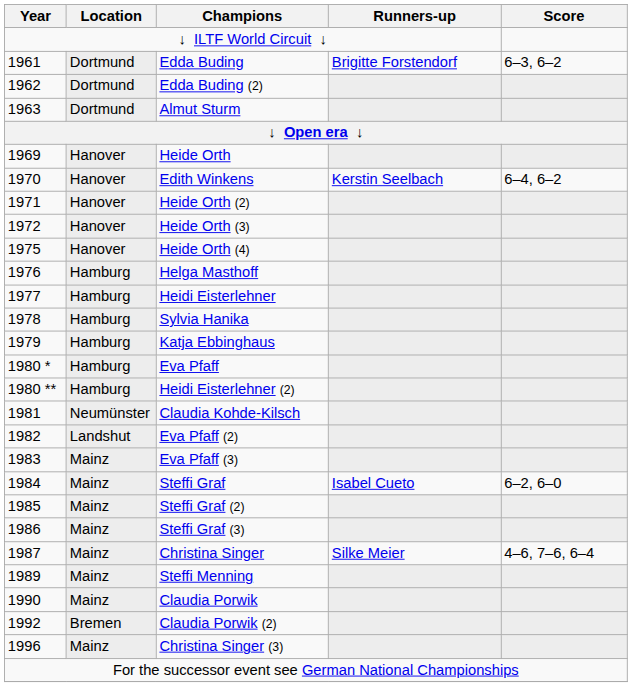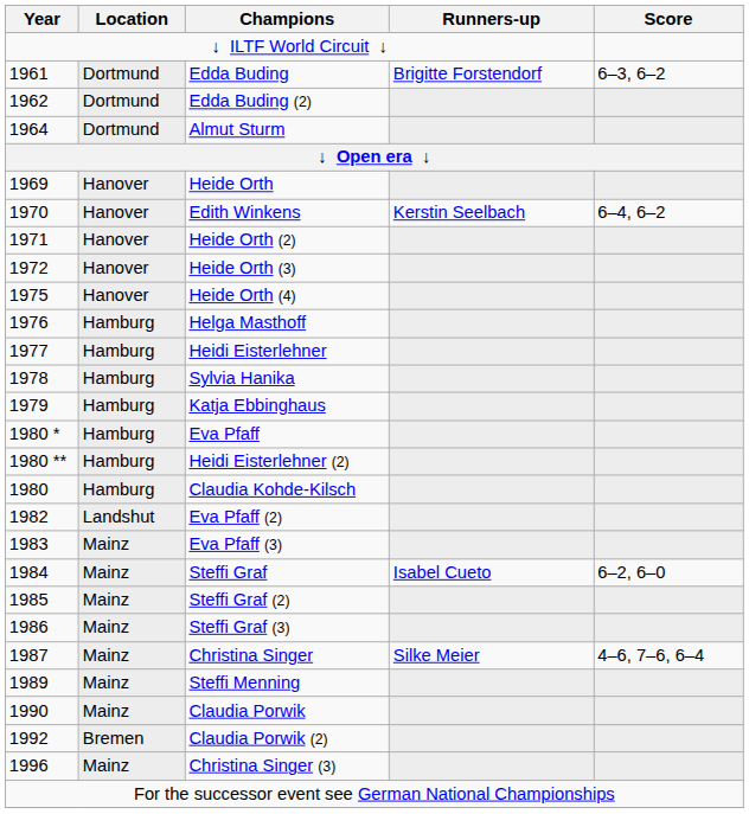 <table class="wikitable sortable">
 <tr>
 <th style="width:60px">Year</th>
 <th style="width:90px">Location</th>
 <th style="width:180px">Champions</th>
 <th style="width:180px">Runners-up</th>
 <th style="width:130px" class="unsortable">Score</th>
 </tr>
 <tr>
 <td colspan=4 align=center>↓  <a href='#'>ILTF World Circuit</a>  ↓</td>
 </tr>
 <tr>
 <td>1961</td>
 <td style="background:#ededed">Dortmund</td>
 <td> <a href='#'>Edda Buding</a></td>
 <td> <a href='#'>Brigitte Forstendorf</a></td>
 <td>6–3, 6–2</td>
 </tr>
 <tr>
 <td>1962</td>
 <td style="background:#ededed">Dortmund</td>
 <td> <a href='#'>Edda Buding</a> <small>(2)</small></td>
 <td style="background:#ededed"></td>
 <td style="background:#ededed"></td>
 </tr>
 <tr>
-<td>1963</td>
+<td>1964</td>
 <td style="background:#ededed">Dortmund</td>
 <td> <a href='#'>Almut Sturm</a></td>
 <td style="background:#ededed"></td>
 <td style="background:#ededed"></td>
 </tr>
 <tr>
 <th colspan=5 align=center>↓  <a href='#'>Open era</a>  ↓</th>
 </tr>
 <tr>
 <td>1969</td>
 <td style="background:#ededed">Hanover</td>
 <td> <a href='#'>Heide Orth</a></td>
 <td style="background:#ededed"></td>
 <td style="background:#ededed"></td>
 </tr>
 <tr>
 <td>1970</td>
 <td style="background:#ededed">Hanover</td>
 <td> <a href='#'>Edith Winkens</a></td>
 <td> <a href='#'>Kerstin Seelbach</a></td>
 <td>6–4, 6–2</td>
 </tr>
 <tr>
 <td>1971</td>
 <td style="background:#ededed">Hanover</td>
 <td> <a href='#'>Heide Orth</a> <small>(2)</small></td>
 <td style="background:#ededed"></td>
 <td style="background:#ededed"></td>
 </tr>
 <tr>
 <td>1972</td>
 <td style="background:#ededed">Hanover</td>
 <td> <a href='#'>Heide Orth</a> <small>(3)</small></td>
 <td style="background:#ededed"></td>
 <td style="background:#ededed"></td>
 </tr>
 <tr>
 <td>1975</td>
 <td style="background:#ededed">Hanover</td>
 <td> <a href='#'>Heide Orth</a> <small>(4)</small></td>
 <td style="background:#ededed"></td>
 <td style="background:#ededed"></td>
 </tr>
 <tr>
 <td>1976</td>
 <td style="background:#ededed">Hamburg</td>
 <td> <a href='#'>Helga Masthoff</a></td>
 <td style="background:#ededed"></td>
 <td style="background:#ededed"></td>
 </tr>
 <tr>
 <td>1977</td>
 <td style="background:#ededed">Hamburg</td>
 <td> <a href='#'>Heidi Eisterlehner</a></td>
 <td style="background:#ededed"></td>
 <td style="background:#ededed"></td>
 </tr>
 <tr>
 <td>1978</td>
 <td style="background:#ededed">Hamburg</td>
 <td> <a href='#'>Sylvia Hanika</a></td>
 <td style="background:#ededed"></td>
 <td style="background:#ededed"></td>
 </tr>
 <tr>
 <td>1979</td>
 <td style="background:#ededed">Hamburg</td>
 <td> <a href='#'>Katja Ebbinghaus</a></td>
 <td style="background:#ededed"></td>
 <td style="background:#ededed"></td>
 </tr>
 <tr>
 <td>1980 *</td>
 <td style="background:#ededed">Hamburg</td>
 <td> <a href='#'>Eva Pfaff</a></td>
 <td style="background:#ededed"></td>
 <td style="background:#ededed"></td>
 </tr>
 <tr>
 <td>1980 **</td>
 <td style="background:#ededed">Hamburg</td>
 <td> <a href='#'>Heidi Eisterlehner</a> <small>(2)</small></td>
 <td style="background:#ededed"></td>
 <td style="background:#ededed"></td>
 </tr>
 <tr>
-<td>1981</td>
-<td style="background:#ededed">Neumünster</td>
+<td>1980</td>
+<td style="background:#ededed">Hamburg</td>
 <td> <a href='#'>Claudia Kohde-Kilsch</a></td>
 <td style="background:#ededed"></td>
 <td style="background:#ededed"></td>
 </tr>
 <tr>
 <td>1982</td>
 <td style="background:#ededed">Landshut</td>
 <td> <a href='#'>Eva Pfaff</a> <small>(2)</small></td>
 <td style="background:#ededed"></td>
 <td style="background:#ededed"></td>
 </tr>
 <tr>
 <td>1983</td>
 <td style="background:#ededed">Mainz</td>
 <td> <a href='#'>Eva Pfaff</a> <small>(3)</small></td>
 <td style="background:#ededed"></td>
 <td style="background:#ededed"></td>
 </tr>
 <tr>
 <td>1984</td>
 <td style="background:#ededed">Mainz</td>
 <td> <a href='#'>Steffi Graf</a></td>
 <td> <a href='#'>Isabel Cueto</a></td>
 <td>6–2, 6–0</td>
 </tr>
 <tr>
 <td>1985</td>
 <td style="background:#ededed">Mainz</td>
 <td> <a href='#'>Steffi Graf</a> <small>(2)</small></td>
 <td style="background:#ededed"></td>
 <td style="background:#ededed"></td>
 </tr>
 <tr>
 <td>1986</td>
 <td style="background:#ededed">Mainz</td>
 <td> <a href='#'>Steffi Graf</a> <small>(3)</small></td>
 <td style="background:#ededed"></td>
 <td style="background:#ededed"></td>
 </tr>
 <tr>
 <td>1987</td>
 <td style="background:#ededed">Mainz</td>
 <td> <a href='#'>Christina Singer</a></td>
 <td> <a href='#'>Silke Meier</a></td>
 <td>4–6, 7–6, 6–4</td>
 </tr>
 <tr>
 <td>1989</td>
 <td style="background:#ededed">Mainz</td>
 <td> <a href='#'>Steffi Menning</a></td>
 <td style="background:#ededed"></td>
 <td style="background:#ededed"></td>
 </tr>
 <tr>
 <td>1990</td>
 <td style="background:#ededed">Mainz</td>
 <td> <a href='#'>Claudia Porwik</a></td>
 <td style="background:#ededed"></td>
 <td style="background:#ededed"></td>
 </tr>
 <tr>
 <td>1992</td>
 <td style="background:#ededed">Bremen</td>
 <td> <a href='#'>Claudia Porwik</a> <small>(2)</small></td>
 <td style="background:#ededed"></td>
 <td style="background:#ededed"></td>
 </tr>
 <tr>
 <td>1996</td>
 <td style="background:#ededed">Mainz</td>
 <td> <a href='#'>Christina Singer</a> <small>(3)</small></td>
 <td style="background:#ededed"></td>
 <td style="background:#ededed"></td>
 </tr>
 <tr>
 <td colspan=5 align=center>For the successor event see <a href='#'>German National Championships</a></td>
 </tr>
 <tr>
 </tr>
 </table>
